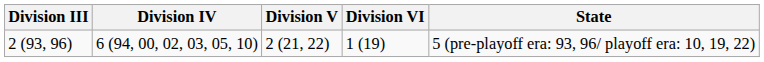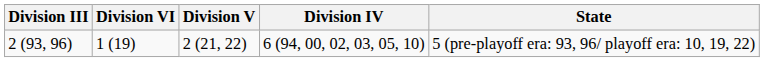 <table class="wikitable">
 <tr>
 <th>Division III</th>
+<th>Division VI</th>
+<th>Division V</th>
 <th>Division IV</th>
-<th>Division V</th>
-<th>Division VI</th>
 <th>State</th>
 </tr>
 <tr>
 <td>2 (93, 96)</td>
+<td>1 (19)</td>
+<td>2 (21, 22)</td>
 <td>6 (94, 00, 02, 03, 05, 10)</td>
-<td>2 (21, 22)</td>
-<td>1 (19)</td>
 <td>5 (pre-playoff era: 93, 96/ playoff era: 10, 19, 22)</td>
 </tr>
 </table>
